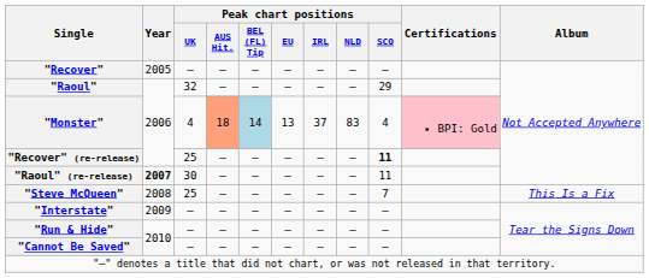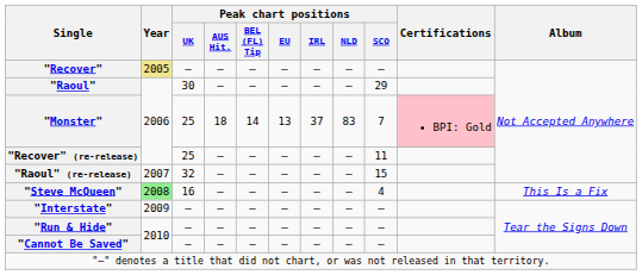 <table class="wikitable plainrowheaders" style="text-align:center;">
 <tr>
 <th rowspan="2">Single</th>
 <th rowspan="2">Year</th>
 <th colspan="7">Peak chart positions</th>
 <th scope="col" rowspan="2">Certifications</th>
 <th rowspan="2">Album</th>
 </tr>
 <tr>
 <th style="width:3em;font-size:85%"><a href='#'>UK</a><br></th>
 <th style="width:3em;font-size:85%"><a href='#'>AUS<br>Hit.</a><br></th>
 <th style="width:3em;font-size:85%"><a href='#'>BEL<br>(FL)<br>Tip</a><br></th>
 <th style="width:3em;font-size:85%"><a href='#'>EU</a><br></th>
 <th style="width:3em;font-size:85%"><a href='#'>IRL</a><br></th>
 <th style="width:3em;font-size:85%"><a href='#'>NLD</a><br></th>
 <th style="width:3em;font-size:85%"><a href='#'>SCO</a><br></th>
 </tr>
 <tr>
 <th scope="row">"<a href='#'>Recover</a>"</th>
-<td>2005</td>
+<td style="background: khaki;">2005</td>
 <td>—</td>
 <td>—</td>
 <td>—</td>
 <td>—</td>
 <td>—</td>
 <td>—</td>
 <td>—</td>
 <td></td>
 <td rowspan="5"><em><a href='#'>Not Accepted Anywhere</a></em></td>
 </tr>
 <tr>
 <th scope="row">"<a href='#'>Raoul</a>"</th>
 <td rowspan="3">2006</td>
-<td>32</td>
+<td>30</td>
 <td>—</td>
 <td>—</td>
 <td>—</td>
 <td>—</td>
 <td>—</td>
 <td>29</td>
 <td></td>
 </tr>
 <tr>
 <th scope="row">"<a href='#'>Monster</a>"</th>
-<td>4</td>
-<td style="background: lightsalmon;">18</td>
-<td style="background: lightblue;">14</td>
+<td>25</td>
+<td>18</td>
+<td>14</td>
 <td>13</td>
 <td>37</td>
 <td>83</td>
-<td>4</td>
+<td>7</td>
 <td style="background: pink;"><br><ul><li>BPI: Gold</li></ul></td>
 </tr>
 <tr>
 <th scope="row">"Recover" <small>(re-release)</small></th>
 <td>25</td>
 <td>—</td>
 <td>—</td>
 <td>—</td>
 <td>—</td>
 <td>—</td>
-<td><strong>11</strong></td>
+<td>11</td>
 <td></td>
 </tr>
 <tr>
 <th scope="row">"Raoul" <small>(re-release)</small></th>
-<td><strong>2007</strong></td>
-<td>30</td>
+<td>2007</td>
+<td>32</td>
 <td>—</td>
 <td>—</td>
 <td>—</td>
 <td>—</td>
 <td>—</td>
-<td>11</td>
+<td>15</td>
 <td></td>
 </tr>
 <tr>
 <th scope="row">"<a href='#'>Steve McQueen</a>"</th>
-<td>2008</td>
-<td>25</td>
+<td style="background: lightgreen;">2008</td>
+<td>16</td>
 <td>—</td>
 <td>—</td>
 <td>—</td>
 <td>—</td>
 <td>—</td>
-<td>7</td>
+<td>4</td>
 <td></td>
 <td><em><a href='#'>This Is a Fix</a></em></td>
 </tr>
 <tr>
 <th scope="row">"<a href='#'>Interstate</a>"</th>
 <td>2009</td>
 <td>—</td>
 <td>—</td>
 <td>—</td>
 <td>—</td>
 <td>—</td>
 <td>—</td>
 <td>—</td>
 <td></td>
 <td rowspan="3"><em><a href='#'>Tear the Signs Down</a></em></td>
 </tr>
 <tr>
 <th scope="row">"<a href='#'>Run & Hide</a>"</th>
 <td rowspan="2">2010</td>
 <td>—</td>
 <td>—</td>
 <td>—</td>
 <td>—</td>
 <td>—</td>
 <td>—</td>
 <td>—</td>
 <td></td>
 </tr>
 <tr>
 <th scope="row">"<a href='#'>Cannot Be Saved</a>"</th>
 <td>—</td>
 <td>—</td>
 <td>—</td>
 <td>—</td>
 <td>—</td>
 <td>—</td>
 <td>—</td>
 <td></td>
 </tr>
 <tr>
 <td colspan="12" style="font-size:90%">"—" denotes a title that did not chart, or was not released in that territory.</td>
 </tr>
 </table>
